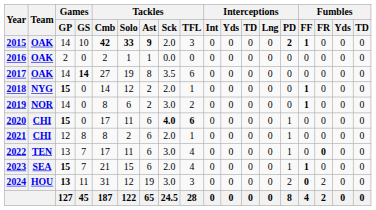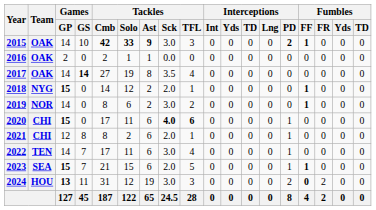 <table class="wikitable" style="text-align:center">
 <tr>
 <th rowspan="2">Year</th>
 <th rowspan="2">Team</th>
 <th colspan="2">Games</th>
 <th colspan="5">Tackles</th>
 <th colspan="5">Interceptions</th>
 <th colspan="4">Fumbles</th>
 </tr>
 <tr>
 <th>GP</th>
 <th>GS</th>
 <th>Cmb</th>
 <th>Solo</th>
 <th>Ast</th>
 <th>Sck</th>
 <th>TFL</th>
 <th>Int</th>
 <th>Yds</th>
 <th>TD</th>
 <th>Lng</th>
 <th>PD</th>
 <th>FF</th>
 <th>FR</th>
 <th>Yds</th>
 <th>TD</th>
 </tr>
 <tr>
 <th><a href='#'>2015</a></th>
 <th><a href='#'>OAK</a></th>
 <td>14</td>
 <td>10</td>
 <td><strong>42</strong></td>
 <td><strong>33</strong></td>
 <td><strong>9</strong></td>
-<td>2.0</td>
+<td>3.0</td>
 <td>3</td>
 <td>0</td>
 <td>0</td>
 <td>0</td>
 <td>0</td>
 <td><strong>2</strong></td>
 <td><strong>1</strong></td>
 <td>0</td>
 <td>0</td>
 <td>0</td>
 </tr>
 <tr>
 <th><a href='#'>2016</a></th>
 <th><a href='#'>OAK</a></th>
 <td>2</td>
 <td>0</td>
 <td>2</td>
 <td>1</td>
 <td>1</td>
 <td>0.0</td>
 <td>0</td>
 <td>0</td>
 <td>0</td>
 <td>0</td>
 <td>0</td>
 <td>0</td>
 <td>0</td>
 <td>0</td>
 <td>0</td>
 <td>0</td>
 </tr>
 <tr>
 <th><a href='#'>2017</a></th>
 <th><a href='#'>OAK</a></th>
 <td>14</td>
 <td><strong>14</strong></td>
 <td>27</td>
 <td>19</td>
 <td>8</td>
 <td>3.5</td>
-<td>6</td>
+<td>4</td>
 <td>0</td>
 <td>0</td>
 <td>0</td>
 <td>0</td>
 <td>0</td>
 <td>0</td>
 <td>0</td>
 <td>0</td>
 <td>0</td>
 </tr>
 <tr>
 <th><a href='#'>2018</a></th>
 <th><a href='#'>NYG</a></th>
 <td><strong>15</strong></td>
 <td>0</td>
 <td>14</td>
 <td>12</td>
 <td>2</td>
 <td>2.0</td>
 <td>1</td>
 <td>0</td>
 <td>0</td>
 <td>0</td>
 <td>0</td>
 <td>0</td>
 <td><strong>1</strong></td>
 <td>0</td>
 <td>0</td>
 <td>0</td>
 </tr>
 <tr>
 <th><a href='#'>2019</a></th>
 <th><a href='#'>NOR</a></th>
 <td>14</td>
 <td>0</td>
 <td>8</td>
 <td>6</td>
 <td>2</td>
 <td>3.0</td>
 <td>2</td>
 <td>0</td>
 <td>0</td>
 <td>0</td>
 <td>0</td>
 <td>0</td>
 <td><strong>1</strong></td>
 <td>0</td>
 <td>0</td>
 <td>0</td>
 </tr>
 <tr>
 <th><a href='#'>2020</a></th>
 <th><a href='#'>CHI</a></th>
 <td><strong>15</strong></td>
 <td>0</td>
 <td>17</td>
 <td>11</td>
 <td>6</td>
 <td><strong>4.0</strong></td>
 <td><strong>6</strong></td>
 <td>0</td>
 <td>0</td>
 <td>0</td>
 <td>0</td>
 <td>1</td>
 <td>0</td>
 <td>0</td>
 <td>0</td>
 <td>0</td>
 </tr>
 <tr>
 <th><a href='#'>2021</a></th>
 <th><a href='#'>CHI</a></th>
 <td>12</td>
 <td>8</td>
 <td>8</td>
 <td>2</td>
 <td>6</td>
 <td>2.0</td>
 <td>1</td>
 <td>0</td>
 <td>0</td>
 <td>0</td>
 <td>0</td>
 <td>1</td>
 <td>0</td>
 <td>0</td>
 <td>0</td>
 <td>0</td>
 </tr>
 <tr>
 <th><a href='#'>2022</a></th>
 <th><a href='#'>TEN</a></th>
-<td>13</td>
+<td>14</td>
 <td>7</td>
 <td>17</td>
 <td>11</td>
 <td>6</td>
 <td>3.0</td>
 <td>4</td>
 <td>0</td>
 <td>0</td>
 <td>0</td>
 <td>0</td>
 <td>1</td>
 <td>0</td>
-<td><strong>0</strong></td>
+<td>0</td>
 <td>0</td>
 <td>0</td>
 </tr>
 <tr>
 <th><a href='#'>2023</a></th>
 <th><a href='#'>SEA</a></th>
 <td><strong>15</strong></td>
 <td>7</td>
 <td>21</td>
 <td>15</td>
 <td>6</td>
 <td>2.0</td>
-<td>4</td>
+<td>5</td>
 <td>0</td>
 <td>0</td>
 <td>0</td>
 <td>0</td>
 <td>1</td>
 <td><strong>1</strong></td>
 <td>0</td>
 <td>0</td>
 <td>0</td>
 </tr>
 <tr>
 <th><a href='#'>2024</a></th>
 <th><a href='#'>HOU</a></th>
 <td><strong>13</strong></td>
 <td>11</td>
 <td>31</td>
 <td>12</td>
 <td>19</td>
 <td>3.0</td>
 <td>3</td>
 <td>0</td>
 <td>0</td>
 <td>0</td>
 <td>0</td>
 <td>2</td>
 <td><strong>0</strong></td>
 <td>2</td>
 <td>0</td>
 <td>0</td>
 </tr>
 <tr>
 <th colspan="2"></th>
 <th>127</th>
 <th>45</th>
 <th>187</th>
 <th>122</th>
 <th>65</th>
 <th>24.5</th>
 <th>28</th>
 <th>0</th>
 <th>0</th>
 <th>0</th>
 <th>0</th>
 <th>8</th>
 <th>4</th>
 <th>2</th>
 <th>0</th>
 <th>0</th>
 </tr>
 </table>
